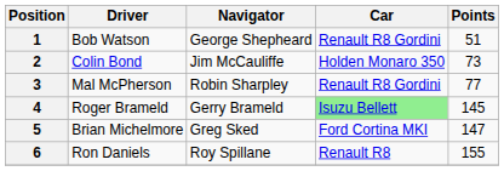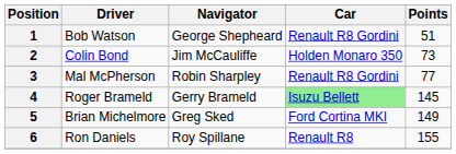 <table class="wikitable" border="1">
 <tr>
 <th>Position</th>
 <th>Driver</th>
 <th>Navigator</th>
 <th>Car</th>
 <th>Points</th>
 </tr>
 <tr>
 <th>1</th>
 <td>Bob Watson</td>
 <td>George Shepheard</td>
 <td><a href='#'>Renault R8 Gordini</a></td>
 <td align="center">51</td>
 </tr>
 <tr>
 <th>2</th>
 <td><a href='#'>Colin Bond</a></td>
 <td>Jim McCauliffe</td>
 <td><a href='#'>Holden Monaro 350</a></td>
 <td align="center">73</td>
 </tr>
 <tr>
 <th>3</th>
 <td>Mal McPherson</td>
 <td>Robin Sharpley</td>
 <td><a href='#'>Renault R8 Gordini</a></td>
 <td align="center">77</td>
 </tr>
 <tr>
 <th>4</th>
 <td>Roger Brameld</td>
 <td>Gerry Brameld</td>
 <td style="background: lightgreen;"><a href='#'>Isuzu Bellett</a></td>
 <td align="center">145</td>
 </tr>
 <tr>
 <th>5</th>
 <td>Brian Michelmore</td>
 <td>Greg Sked</td>
 <td><a href='#'>Ford Cortina MKI</a></td>
-<td align="center">147</td>
+<td align="center">149</td>
 </tr>
 <tr>
 <th>6</th>
 <td>Ron Daniels</td>
 <td>Roy Spillane</td>
 <td><a href='#'>Renault R8</a></td>
 <td align="center">155</td>
 </tr>
 <tr>
 </tr>
 </table>
